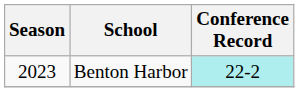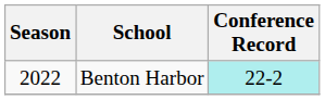 <table class="wikitable sortable" style="text-align:center">
 <tr>
 <th>Season</th>
 <th>School</th>
 <th>Conference<br>Record</th>
 </tr>
 <tr>
-<td>2023</td>
+<td>2022</td>
 <td>Benton Harbor</td>
 <td style="background: paleturquoise;">22-2</td>
 </tr>
 <tr>
 </tr>
 </table>
